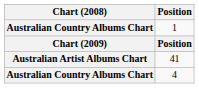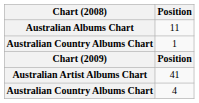 <table class="wikitable sortable plainrowheaders" style="text-align:center">
 <tr>
 <th scope="col">Chart (2008)</th>
 <th scope="col">Position</th>
+</tr>
+<tr>
+<th scope="row">Australian Albums Chart</th>
+<td>11</td>
 </tr>
 <tr>
 <th scope="row">Australian Country Albums Chart</th>
 <td>1</td>
 </tr>
 <tr>
 <th scope="col">Chart (2009)</th>
 <th scope="col">Position</th>
 </tr>
 <tr>
 <th scope="row">Australian Artist Albums Chart</th>
 <td>41</td>
 </tr>
 <tr>
 <th scope="row">Australian Country Albums Chart</th>
 <td>4</td>
 </tr>
 </table>
